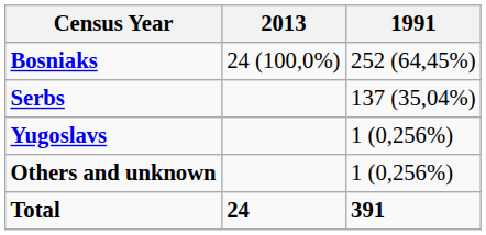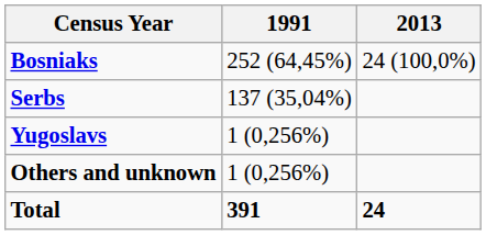 <table class="wikitable" style="font-size:95%;">
 <tr>
 <th>Census Year</th>
+<th>1991</th>
 <th>2013</th>
-<th>1991</th>
 </tr>
 <tr>
 <td><strong><a href='#'>Bosniaks</a></strong></td>
+<td>252 (64,45%)</td>
 <td>24 (100,0%)</td>
-<td>252 (64,45%)</td>
 </tr>
 <tr>
 <td><strong><a href='#'>Serbs</a></strong></td>
+<td>137 (35,04%)</td>
 <td></td>
-<td>137 (35,04%)</td>
 </tr>
 <tr>
 <td><strong><a href='#'>Yugoslavs</a></strong></td>
+<td>1 (0,256%)</td>
 <td></td>
-<td>1 (0,256%)</td>
 </tr>
 <tr>
 <td><strong>Others and unknown</strong></td>
+<td>1 (0,256%)</td>
 <td></td>
-<td>1 (0,256%)</td>
 </tr>
 <tr>
 <td><strong>Total</strong></td>
+<td><strong>391</strong></td>
 <td><strong>24</strong></td>
-<td><strong>391</strong></td>
 </tr>
 </table>
